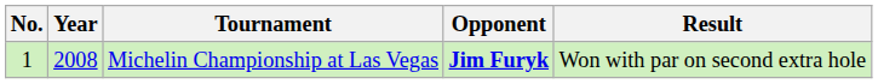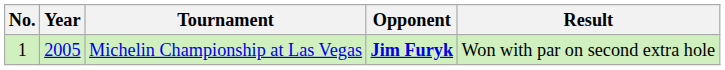 <table class="wikitable" style="font-size:95%;">
 <tr>
 <th>No.</th>
 <th>Year</th>
 <th>Tournament</th>
 <th>Opponent</th>
 <th>Result</th>
 </tr>
 <tr style="background:#D0F0C0;">
 <td align=center>1</td>
-<td><a href='#'>2008</a></td>
+<td><a href='#'>2005</a></td>
 <td><a href='#'>Michelin Championship at Las Vegas</a></td>
 <td><strong> <a href='#'>Jim Furyk</a></strong></td>
 <td>Won with par on second extra hole</td>
 </tr>
 </table>
